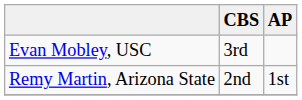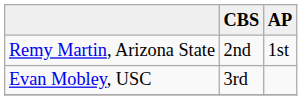 <table class="wikitable" style="white-space:nowrap; font-size:90%;">
 <tr>
 <td align="center" style="background:#f0f0f0;"><strong> </strong></td>
 <td align="center" style="background:#f0f0f0;"><strong>CBS</strong></td>
 <td align="center" style="background:#f0f0f0;"><strong>AP</strong></td>
 </tr>
 <tr>
+<td><a href='#'>Remy Martin</a>, Arizona State</td>
+<td>2nd</td>
+<td>1st</td>
+</tr>
+<tr>
 <td><a href='#'>Evan Mobley</a>, USC</td>
 <td>3rd</td>
 <td></td>
 </tr>
 <tr>
-<td><a href='#'>Remy Martin</a>, Arizona State</td>
-<td>2nd</td>
-<td>1st</td>
-</tr>
-<tr>
 </tr>
 </table>
